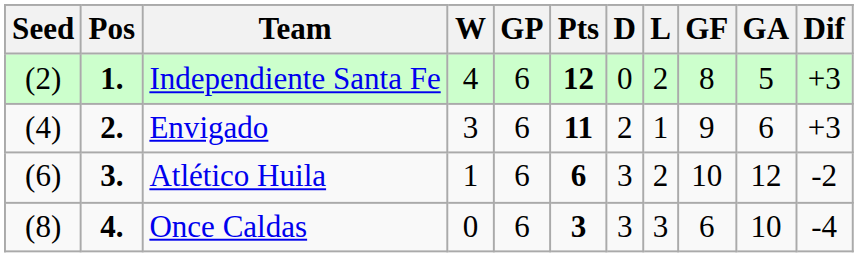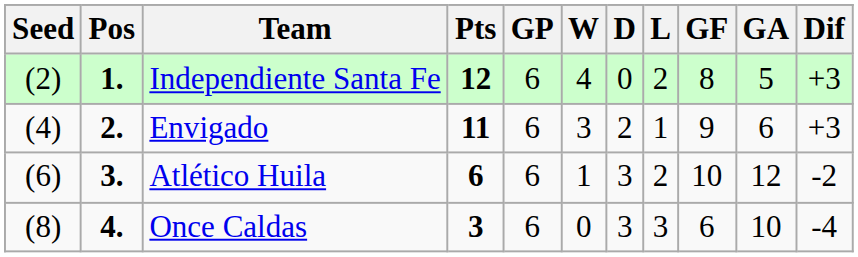 <table class="wikitable sortable" style="text-align: center;">
 <tr>
 <th align="center">Seed</th>
 <th align="center">Pos</th>
 <th align="center">Team</th>
+<th align="center">Pts</th>
+<th align="center">GP</th>
 <th align="center">W</th>
-<th align="center">GP</th>
-<th align="center">Pts</th>
 <th align="center">D</th>
 <th align="center">L</th>
 <th align="center">GF</th>
 <th align="center">GA</th>
 <th align="center">Dif</th>
 </tr>
 <tr style="background: #CCFFCC;">
 <td>(2)</td>
 <td><strong>1.</strong></td>
 <td align="left"><a href='#'>Independiente Santa Fe</a></td>
+<td><strong>12</strong></td>
+<td>6</td>
 <td>4</td>
-<td>6</td>
-<td><strong>12</strong></td>
 <td>0</td>
 <td>2</td>
 <td>8</td>
 <td>5</td>
 <td>+3</td>
 </tr>
 <tr>
 <td>(4)</td>
 <td><strong>2.</strong></td>
 <td align="left"><a href='#'>Envigado</a></td>
+<td><strong>11</strong></td>
+<td>6</td>
 <td>3</td>
-<td>6</td>
-<td><strong>11</strong></td>
 <td>2</td>
 <td>1</td>
 <td>9</td>
 <td>6</td>
 <td>+3</td>
 </tr>
 <tr>
 <td>(6)</td>
 <td><strong>3.</strong></td>
 <td align="left"><a href='#'>Atlético Huila</a></td>
+<td><strong>6</strong></td>
+<td>6</td>
 <td>1</td>
-<td>6</td>
-<td><strong>6</strong></td>
 <td>3</td>
 <td>2</td>
 <td>10</td>
 <td>12</td>
 <td>-2</td>
 </tr>
 <tr>
 <td>(8)</td>
 <td><strong>4.</strong></td>
 <td align="left"><a href='#'>Once Caldas</a></td>
+<td><strong>3</strong></td>
+<td>6</td>
 <td>0</td>
-<td>6</td>
-<td><strong>3</strong></td>
 <td>3</td>
 <td>3</td>
 <td>6</td>
 <td>10</td>
 <td>-4</td>
 </tr>
 </table>
